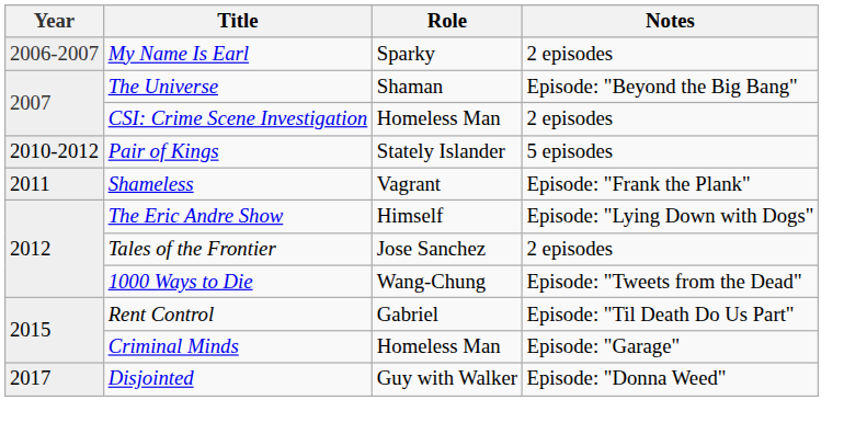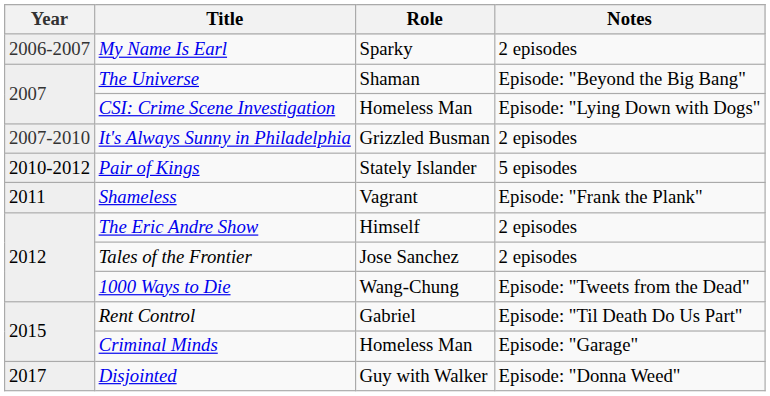 <table class="wikitable">
 <tr style="background-color:#c0c0c0;">
 <th style="color:#333333;">Year</th>
 <th>Title</th>
 <th>Role</th>
 <th>Notes</th>
 </tr>
 <tr>
 <td style="background-color:#efefef; color:#333333;">2006-2007</td>
 <td><em><a href='#'>My Name Is Earl</a></em></td>
 <td>Sparky</td>
 <td>2 episodes</td>
 </tr>
 <tr>
 <td rowspan="2" style="background-color:#efefef; color:#333333;">2007</td>
 <td><em><a href='#'>The Universe</a></em></td>
 <td>Shaman</td>
 <td>Episode: "Beyond the Big Bang"</td>
 </tr>
 <tr>
 <td><em><a href='#'>CSI: Crime Scene Investigation</a></em></td>
 <td>Homeless Man</td>
+<td>Episode: "Lying Down with Dogs"</td>
+</tr>
+<tr>
+<td style="background-color:#efefef; color:#333333;">2007-2010</td>
+<td><em><a href='#'>It's Always Sunny in Philadelphia</a></em></td>
+<td>Grizzled Busman</td>
 <td>2 episodes</td>
 </tr>
 <tr>
 <td style="background-color:#efefef;">2010-2012</td>
 <td><em><a href='#'>Pair of Kings</a></em></td>
 <td>Stately Islander</td>
 <td>5 episodes</td>
 </tr>
 <tr>
 <td style="background-color:#efefef;">2011</td>
 <td><em><a href='#'>Shameless</a></em></td>
 <td>Vagrant</td>
 <td>Episode: "Frank the Plank"</td>
 </tr>
 <tr>
 <td rowspan="3" style="background-color:#efefef;">2012</td>
 <td><em><a href='#'>The Eric Andre Show</a></em></td>
 <td>Himself</td>
-<td>Episode: "Lying Down with Dogs"</td>
+<td>2 episodes</td>
 </tr>
 <tr>
 <td><em>Tales of the Frontier</em></td>
 <td>Jose Sanchez</td>
 <td>2 episodes</td>
 </tr>
 <tr>
 <td><em><a href='#'>1000 Ways to Die</a></em></td>
 <td>Wang-Chung</td>
 <td>Episode: "Tweets from the Dead"</td>
 </tr>
 <tr>
 <td rowspan="2" style="background-color:#efefef;">2015</td>
 <td><em>Rent Control</em></td>
 <td>Gabriel</td>
 <td>Episode: "Til Death Do Us Part"</td>
 </tr>
 <tr>
 <td><em><a href='#'>Criminal Minds</a></em></td>
 <td>Homeless Man</td>
 <td>Episode: "Garage"</td>
 </tr>
 <tr>
 <td style="background-color:#efefef;">2017</td>
 <td><em><a href='#'>Disjointed</a></em></td>
 <td>Guy with Walker</td>
 <td>Episode: "Donna Weed"</td>
 </tr>
 </table>
